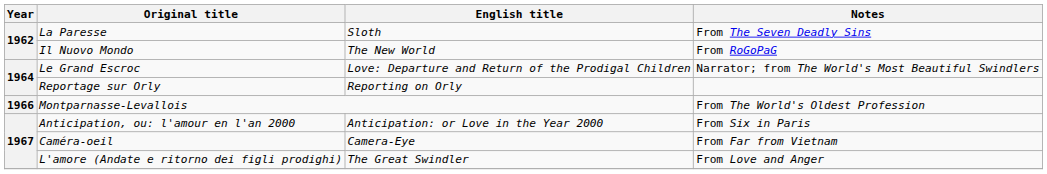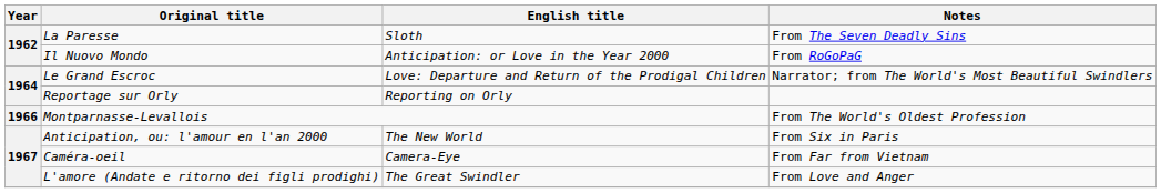 <table class="wikitable sortable plainrowheaders">
 <tr>
 <th>Year</th>
 <th scope="col">Original title</th>
 <th>English title</th>
 <th scope="col" class="unsortable">Notes</th>
 </tr>
 <tr>
 <th rowspan="2">1962</th>
 <td><em>La Paresse</em></td>
 <td><em>Sloth</em></td>
 <td>From <em><a href='#'>The Seven Deadly Sins</a></em></td>
 </tr>
 <tr>
 <td scope="row"><em>Il Nuovo Mondo</em></td>
-<td><em>The New World</em></td>
+<td><em>Anticipation: or Love in the Year 2000</em></td>
 <td>From <em><a href='#'>RoGoPaG</a></em></td>
 </tr>
 <tr>
 <th rowspan="2">1964</th>
 <td scope="row"><em>Le Grand Escroc</em></td>
 <td><em>Love: Departure and Return of the Prodigal Children</em></td>
 <td>Narrator; from <em>The World's Most Beautiful Swindlers</em></td>
 </tr>
 <tr>
 <td scope="row"><em>Reportage sur Orly</em></td>
 <td><em>Reporting on Orly</em></td>
 <td></td>
 </tr>
 <tr>
 <th>1966</th>
 <td colspan="2" scope="row"><em>Montparnasse-Levallois</em></td>
 <td>From <em>The World's Oldest Profession</em></td>
 </tr>
 <tr>
 <th rowspan="3">1967</th>
 <td scope="row"><em>Anticipation, ou: l'amour en l'an 2000</em></td>
-<td><em>Anticipation: or Love in the Year 2000</em></td>
+<td><em>The New World</em></td>
 <td>From <em>Six in Paris</em></td>
 </tr>
 <tr>
 <td scope="row"><em>Caméra-oeil</em></td>
 <td><em>Camera-Eye</em></td>
 <td>From <em>Far from Vietnam</em></td>
 </tr>
 <tr>
 <td scope="row"><em>L'amore (Andate e ritorno dei figli prodighi)</em></td>
 <td><em>The Great Swindler</em></td>
 <td>From <em>Love and Anger</em></td>
 </tr>
 <tr>
 </tr>
 </table>
